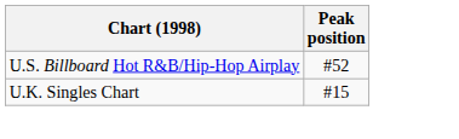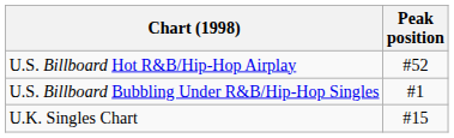 <table class="wikitable">
 <tr>
 <th align="left">Chart (1998)</th>
 <th align="left">Peak<br>position</th>
 </tr>
 <tr>
 <td align="left">U.S.  <em>Billboard</em> <a href='#'>Hot R&B/Hip-Hop Airplay</a></td>
 <td align="center">#52</td>
 </tr>
 <tr>
+<td align="left">U.S. <em>Billboard</em> <a href='#'>Bubbling Under R&B/Hip-Hop Singles</a></td>
+<td align="center">#1</td>
+</tr>
+<tr>
 <td align="left">U.K. Singles Chart</td>
 <td align="center">#15</td>
 </tr>
 </table>
